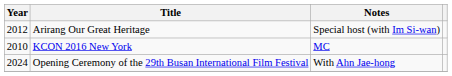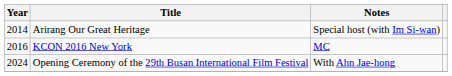 <table class="wikitable sortable">
 <tr>
 <th>Year</th>
 <th>Title</th>
 <th class="unsortable">Notes</th>
 <th></th>
 </tr>
 <tr>
-<td>2012</td>
+<td>2014</td>
 <td>Arirang Our Great Heritage</td>
 <td>Special host (with <a href='#'>Im Si-wan</a>)</td>
 <td style="text-align:center"></td>
 </tr>
 <tr>
-<td>2010</td>
+<td>2016</td>
 <td><a href='#'>KCON 2016 New York</a></td>
 <td><a href='#'>MC</a></td>
 <td style="text-align:center"></td>
 </tr>
 <tr>
 <td>2024</td>
 <td>Opening Ceremony of the <a href='#'>29th Busan International Film Festival</a></td>
 <td>With <a href='#'>Ahn Jae-hong</a></td>
 <td style="text-align:center"></td>
 </tr>
 <tr>
 </tr>
 </table>
